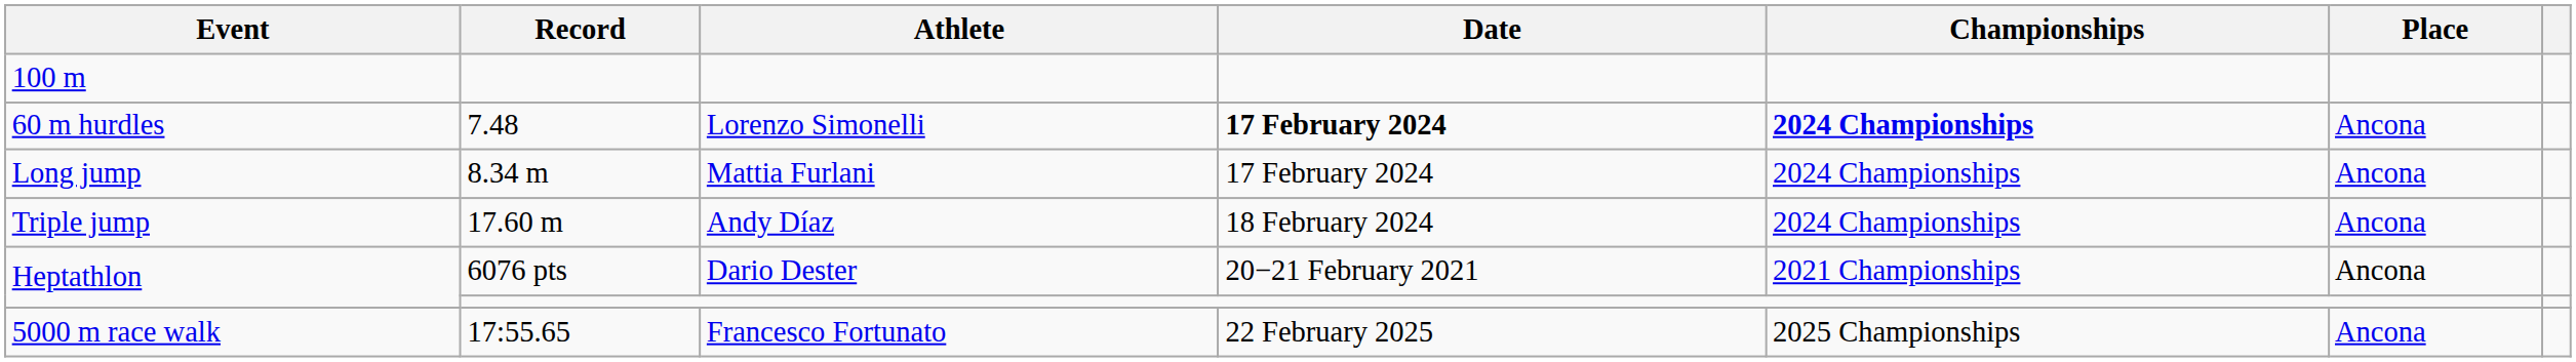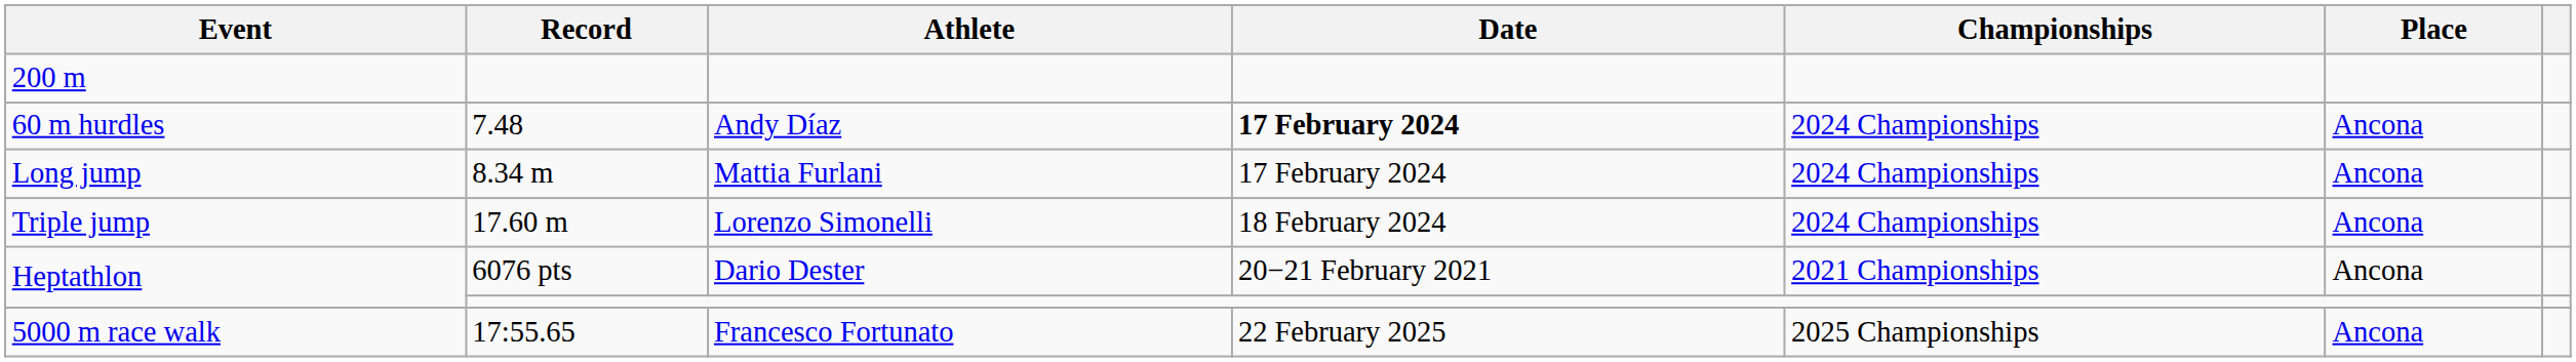 <table class="wikitable sortable" style="font-size:90%; width: 100%;">
 <tr>
 <th>Event</th>
 <th>Record</th>
 <th>Athlete</th>
 <th>Date</th>
 <th>Championships</th>
 <th>Place</th>
 <th></th>
 </tr>
 <tr>
-<td><a href='#'>100 m</a></td>
+<td><a href='#'>200 m</a></td>
 <td></td>
 <td></td>
 <td></td>
 <td></td>
 <td></td>
 <td></td>
 </tr>
 <tr>
 <td><a href='#'>60 m hurdles</a></td>
 <td>7.48 </td>
-<td><a href='#'>Lorenzo Simonelli</a></td>
+<td><a href='#'>Andy Díaz</a></td>
 <td><strong>17 February 2024</strong></td>
-<td><strong><a href='#'>2024 Championships</a></strong></td>
+<td><a href='#'>2024 Championships</a></td>
 <td><a href='#'>Ancona</a></td>
 <td></td>
 </tr>
 <tr>
 <td><a href='#'>Long jump</a></td>
 <td>8.34 m </td>
 <td><a href='#'>Mattia Furlani</a></td>
 <td>17 February 2024</td>
 <td><a href='#'>2024 Championships</a></td>
 <td><a href='#'>Ancona</a></td>
 <td></td>
 </tr>
 <tr>
 <td><a href='#'>Triple jump</a></td>
 <td>17.60 m</td>
-<td><a href='#'>Andy Díaz</a></td>
+<td><a href='#'>Lorenzo Simonelli</a></td>
 <td>18 February 2024</td>
 <td><a href='#'>2024 Championships</a></td>
 <td><a href='#'>Ancona</a></td>
 <td></td>
 </tr>
 <tr>
 <td rowspan=2><a href='#'>Heptathlon</a></td>
 <td>6076 pts </td>
 <td><a href='#'>Dario Dester</a></td>
 <td>20−21 February 2021</td>
 <td><a href='#'>2021 Championships</a></td>
 <td>Ancona</td>
 <td></td>
 </tr>
 <tr>
 <td colspan=5></td>
 <td></td>
 </tr>
 <tr>
 <td><a href='#'>5000 m race walk</a></td>
 <td>17:55.65 </td>
 <td><a href='#'>Francesco Fortunato</a></td>
 <td>22 February 2025</td>
 <td>2025 Championships</td>
 <td><a href='#'>Ancona</a></td>
 <td></td>
 </tr>
 </table>
